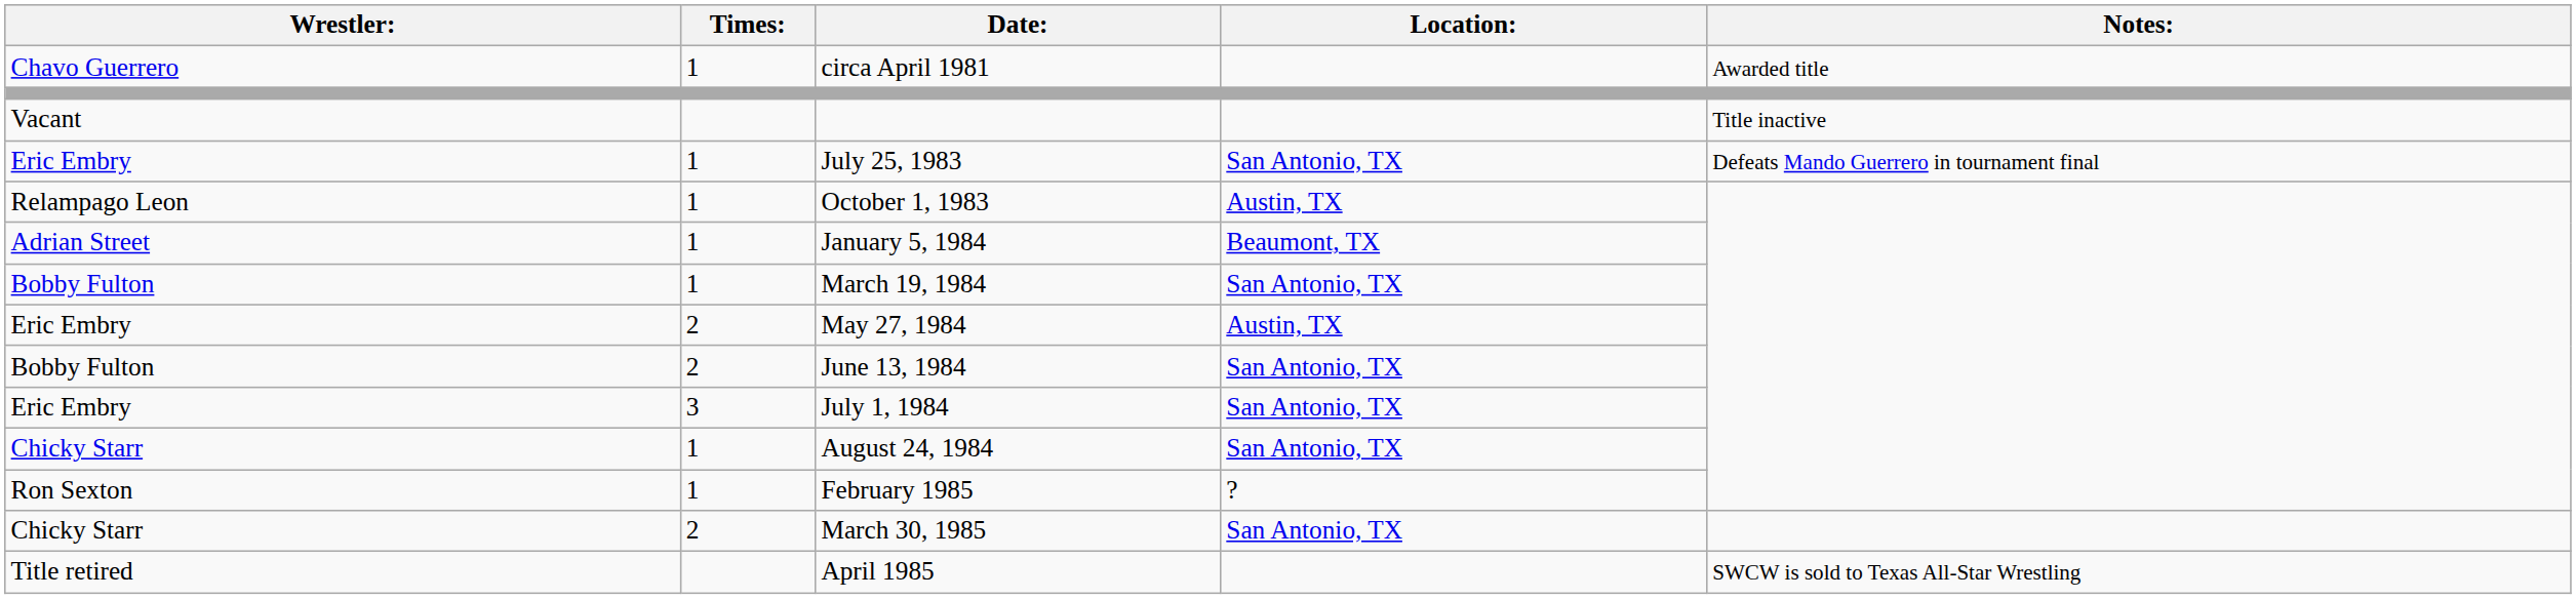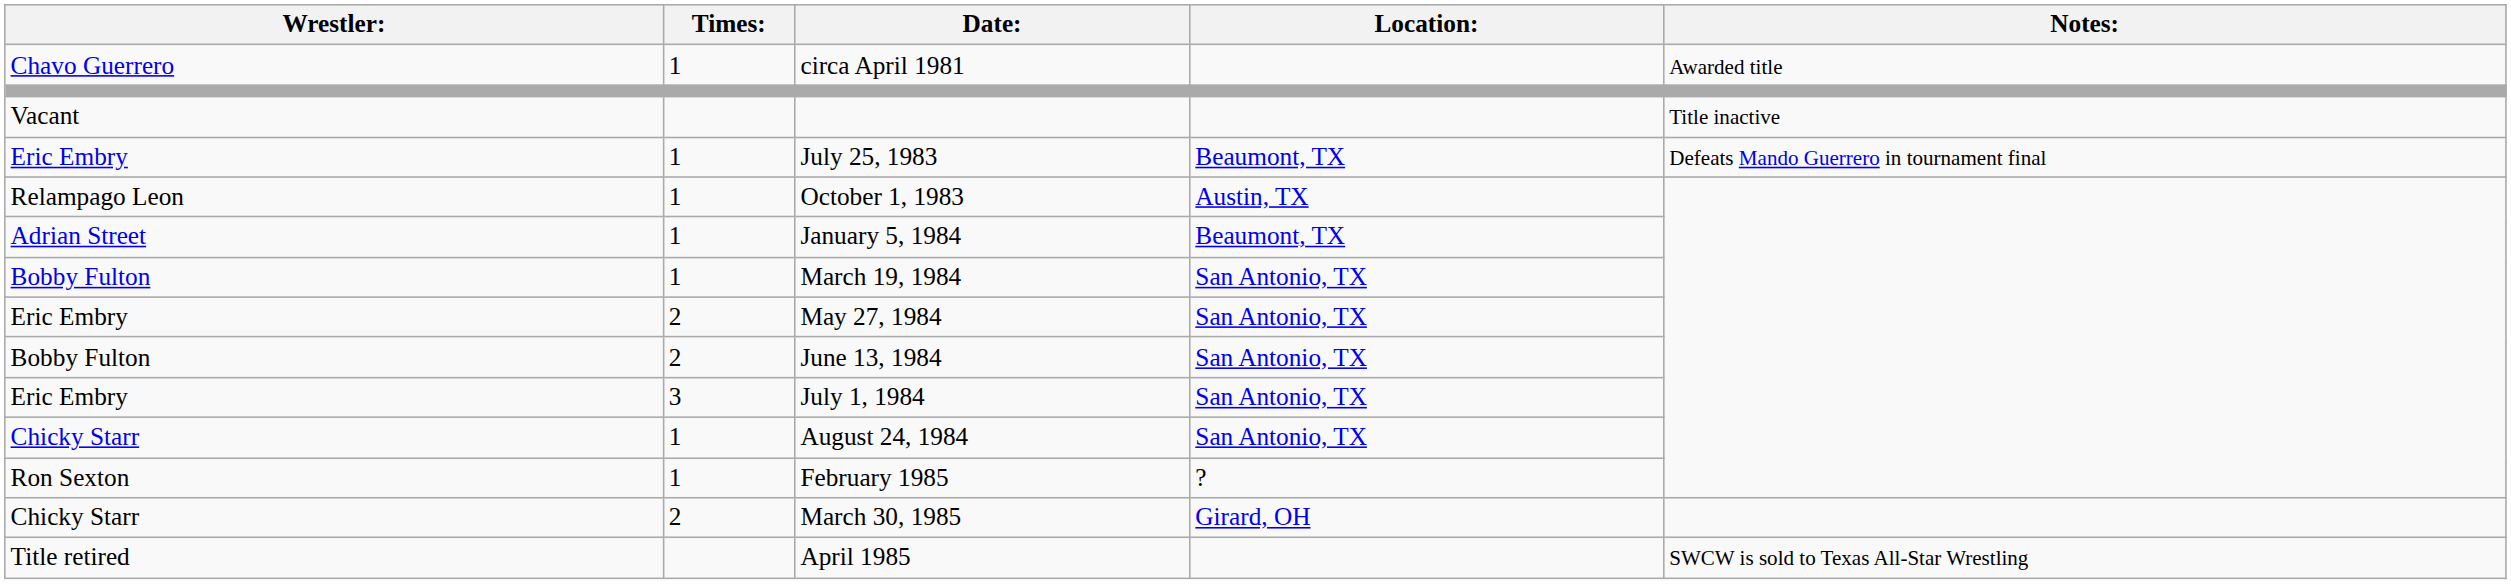 <table class="wikitable" width=100%>
 <tr>
 <th width=25%>Wrestler:</th>
 <th width=5%>Times:</th>
 <th width=15%>Date:</th>
 <th width=18%>Location:</th>
 <th width=32%>Notes:</th>
 </tr>
 <tr>
 <td><a href='#'>Chavo Guerrero</a></td>
 <td>1</td>
 <td>circa April 1981</td>
 <td></td>
 <td><small>Awarded title</small></td>
 </tr>
 <tr>
 <td colspan=5 style="background: #aaaaaa;"></td>
 </tr>
 <tr>
 <td>Vacant</td>
 <td></td>
 <td></td>
 <td></td>
 <td><small>Title inactive</small></td>
 </tr>
 <tr>
 <td><a href='#'>Eric Embry</a></td>
 <td>1</td>
 <td>July 25, 1983</td>
-<td><a href='#'>San Antonio, TX</a></td>
+<td><a href='#'>Beaumont, TX</a></td>
 <td><small>Defeats <a href='#'>Mando Guerrero</a> in tournament final</small></td>
 </tr>
 <tr>
 <td>Relampago Leon</td>
 <td>1</td>
 <td>October 1, 1983</td>
 <td><a href='#'>Austin, TX</a></td>
 </tr>
 <tr>
 <td><a href='#'>Adrian Street</a></td>
 <td>1</td>
 <td>January 5, 1984</td>
 <td><a href='#'>Beaumont, TX</a></td>
 </tr>
 <tr>
 <td><a href='#'>Bobby Fulton</a></td>
 <td>1</td>
 <td>March 19, 1984</td>
 <td><a href='#'>San Antonio, TX</a></td>
 </tr>
 <tr>
 <td>Eric Embry</td>
 <td>2</td>
 <td>May 27, 1984</td>
-<td><a href='#'>Austin, TX</a></td>
+<td><a href='#'>San Antonio, TX</a></td>
 </tr>
 <tr>
 <td>Bobby Fulton</td>
 <td>2</td>
 <td>June 13, 1984</td>
 <td><a href='#'>San Antonio, TX</a></td>
 </tr>
 <tr>
 <td>Eric Embry</td>
 <td>3</td>
 <td>July 1, 1984</td>
 <td><a href='#'>San Antonio, TX</a></td>
 </tr>
 <tr>
 <td><a href='#'>Chicky Starr</a></td>
 <td>1</td>
 <td>August 24, 1984</td>
 <td><a href='#'>San Antonio, TX</a></td>
 </tr>
 <tr>
 <td>Ron Sexton</td>
 <td>1</td>
 <td>February 1985</td>
 <td>?</td>
 </tr>
 <tr>
 <td>Chicky Starr</td>
 <td>2</td>
 <td>March 30, 1985</td>
-<td><a href='#'>San Antonio, TX</a></td>
+<td><a href='#'>Girard, OH</a></td>
 <td></td>
 </tr>
 <tr>
 <td>Title retired</td>
 <td></td>
 <td>April 1985</td>
 <td></td>
 <td><small>SWCW is sold to Texas All-Star Wrestling</small></td>
 </tr>
 </table>
